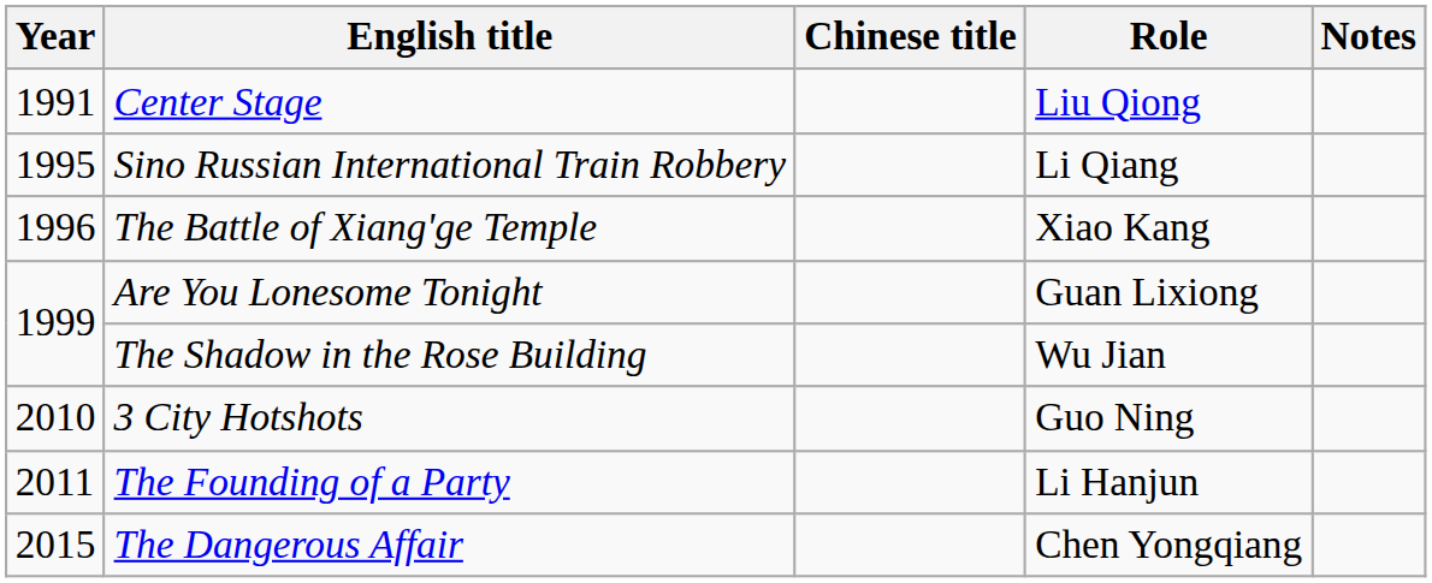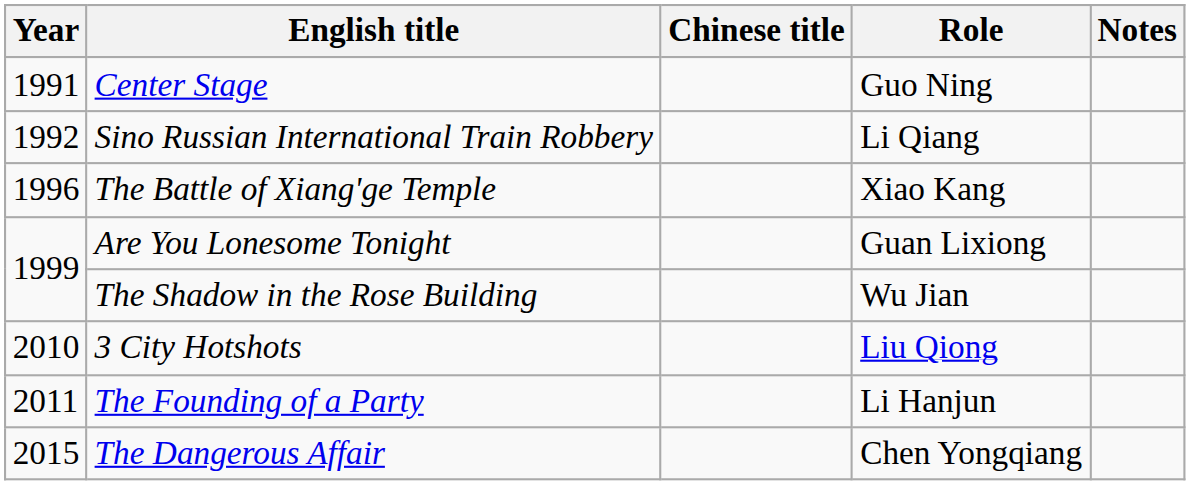 <table class="wikitable">
 <tr>
 <th>Year</th>
 <th>English title</th>
 <th>Chinese title</th>
 <th>Role</th>
 <th>Notes</th>
 </tr>
 <tr>
 <td>1991</td>
 <td><em><a href='#'>Center Stage</a></em></td>
 <td></td>
-<td><a href='#'>Liu Qiong</a></td>
+<td>Guo Ning</td>
 <td></td>
 </tr>
 <tr>
-<td>1995</td>
+<td>1992</td>
 <td><em>Sino Russian International Train Robbery</em></td>
 <td></td>
 <td>Li Qiang</td>
 <td></td>
 </tr>
 <tr>
 <td>1996</td>
 <td><em>The Battle of Xiang'ge Temple</em></td>
 <td></td>
 <td>Xiao Kang</td>
 <td></td>
 </tr>
 <tr>
 <td rowspan="2">1999</td>
 <td><em>Are You Lonesome Tonight</em></td>
 <td></td>
 <td>Guan Lixiong</td>
 <td></td>
 </tr>
 <tr>
 <td><em>The Shadow in the Rose Building</em></td>
 <td></td>
 <td>Wu Jian</td>
 <td></td>
 </tr>
 <tr>
 <td>2010</td>
 <td><em>3 City Hotshots</em></td>
 <td></td>
-<td>Guo Ning</td>
+<td><a href='#'>Liu Qiong</a></td>
 <td></td>
 </tr>
 <tr>
 <td>2011</td>
 <td><em><a href='#'>The Founding of a Party</a></em></td>
 <td></td>
 <td>Li Hanjun</td>
 <td></td>
 </tr>
 <tr>
 <td>2015</td>
 <td><em><a href='#'>The Dangerous Affair</a></em></td>
 <td></td>
 <td>Chen Yongqiang</td>
 <td></td>
 </tr>
 </table>
